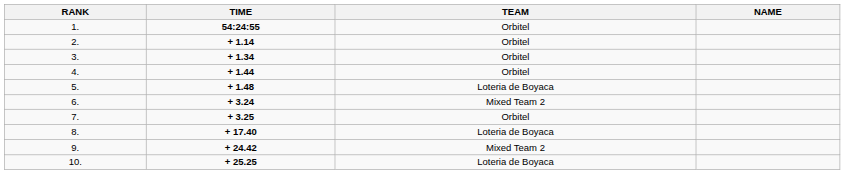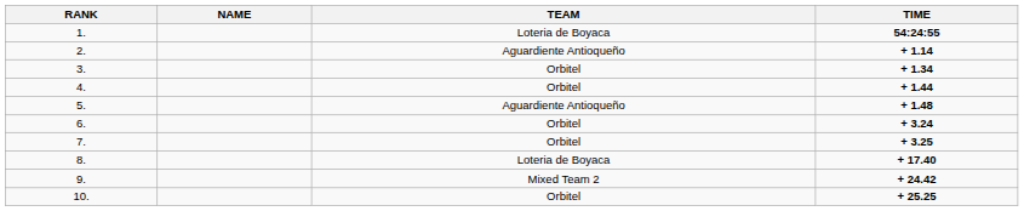 <table class=wikitable style="font-size:90%" width="80%">
 <tr>
 <th>RANK</th>
+<th>NAME</th>
+<th>TEAM</th>
 <th>TIME</th>
-<th>TEAM</th>
-<th>NAME</th>
 </tr>
 <tr>
 <td align="center">1.</td>
+<td></td>
+<td align="center">Loteria de Boyaca</td>
 <td align="center"><strong>54:24:55</strong></td>
-<td align="center">Orbitel</td>
-<td></td>
 </tr>
 <tr>
 <td align="center">2.</td>
+<td></td>
+<td align="center">Aguardiente Antioqueño</td>
 <td align="center"><strong>+ 1.14</strong></td>
-<td align="center">Orbitel</td>
-<td></td>
 </tr>
 <tr>
 <td align="center">3.</td>
+<td></td>
+<td align="center">Orbitel</td>
 <td align="center"><strong>+ 1.34</strong></td>
-<td align="center">Orbitel</td>
-<td></td>
 </tr>
 <tr>
 <td align="center">4.</td>
+<td></td>
+<td align="center">Orbitel</td>
 <td align="center"><strong>+ 1.44</strong></td>
-<td align="center">Orbitel</td>
-<td></td>
 </tr>
 <tr>
 <td align="center">5.</td>
+<td></td>
+<td align="center">Aguardiente Antioqueño</td>
 <td align="center"><strong>+ 1.48</strong></td>
-<td align="center">Loteria de Boyaca</td>
-<td></td>
 </tr>
 <tr>
 <td align="center">6.</td>
+<td></td>
+<td align="center">Orbitel</td>
 <td align="center"><strong>+ 3.24</strong></td>
-<td align="center">Mixed Team 2</td>
-<td></td>
 </tr>
 <tr>
 <td align="center">7.</td>
+<td></td>
+<td align="center">Orbitel</td>
 <td align="center"><strong>+ 3.25</strong></td>
-<td align="center">Orbitel</td>
-<td></td>
 </tr>
 <tr>
 <td align="center">8.</td>
+<td></td>
+<td align="center">Loteria de Boyaca</td>
 <td align="center"><strong>+ 17.40</strong></td>
-<td align="center">Loteria de Boyaca</td>
-<td></td>
 </tr>
 <tr>
 <td align="center">9.</td>
+<td></td>
+<td align="center">Mixed Team 2</td>
 <td align="center"><strong>+ 24.42</strong></td>
-<td align="center">Mixed Team 2</td>
-<td></td>
 </tr>
 <tr>
 <td align="center">10.</td>
+<td></td>
+<td align="center">Orbitel</td>
 <td align="center"><strong>+ 25.25</strong></td>
-<td align="center">Loteria de Boyaca</td>
-<td></td>
 </tr>
 </table>
